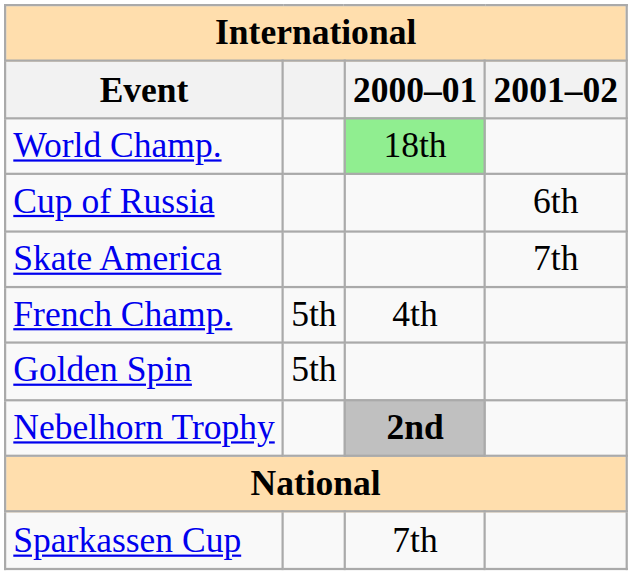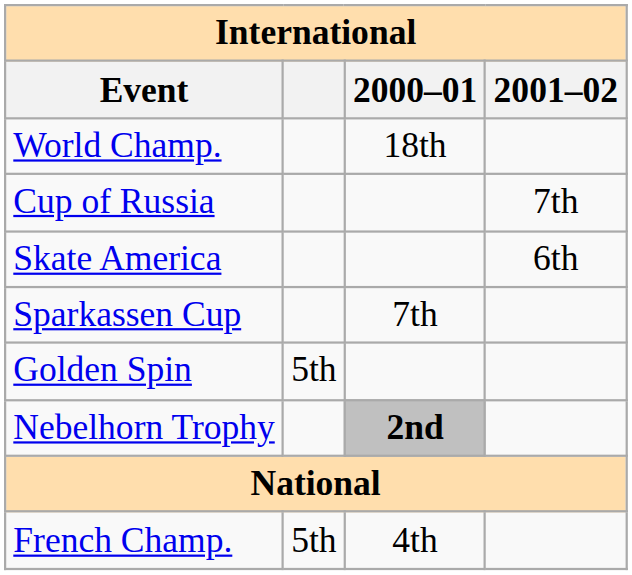 <table class="wikitable" style="text-align:center">
 <tr>
 <th style="background-color: #ffdead; " colspan=4 align=center>International</th>
 </tr>
 <tr>
 <th>Event</th>
 <th></th>
 <th>2000–01</th>
 <th>2001–02</th>
 </tr>
 <tr>
 <td align=left><a href='#'>World Champ.</a></td>
 <td></td>
-<td style="background: lightgreen;">18th</td>
+<td>18th</td>
 <td></td>
 </tr>
 <tr>
 <td align=left> <a href='#'>Cup of Russia</a></td>
 <td></td>
 <td></td>
-<td>6th</td>
+<td>7th</td>
 </tr>
 <tr>
 <td align=left> <a href='#'>Skate America</a></td>
 <td></td>
 <td></td>
-<td>7th</td>
+<td>6th</td>
 </tr>
 <tr>
-<td align=left><a href='#'>French Champ.</a></td>
-<td>5th</td>
-<td>4th</td>
+<td align=left> <a href='#'>Sparkassen Cup</a></td>
+<td></td>
+<td>7th</td>
 <td></td>
 </tr>
 <tr>
 <td align=left><a href='#'>Golden Spin</a></td>
 <td>5th</td>
 <td></td>
 <td></td>
 </tr>
 <tr>
 <td align=left><a href='#'>Nebelhorn Trophy</a></td>
 <td></td>
 <td bgcolor=silver><strong>2nd</strong></td>
 <td></td>
 </tr>
 <tr>
 <th style="background-color: #ffdead; " colspan=4 align=center>National</th>
 </tr>
 <tr>
-<td align=left> <a href='#'>Sparkassen Cup</a></td>
-<td></td>
-<td>7th</td>
+<td align=left><a href='#'>French Champ.</a></td>
+<td>5th</td>
+<td>4th</td>
 <td></td>
 </tr>
 </table>
